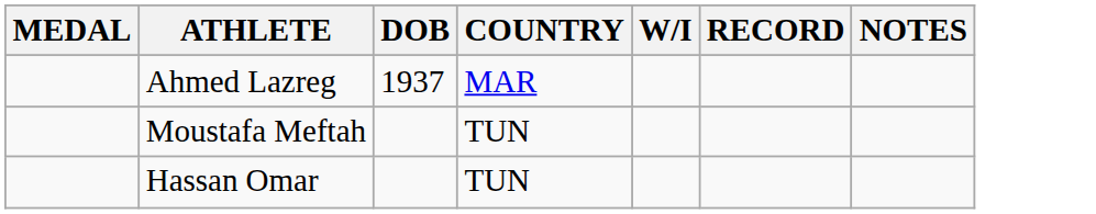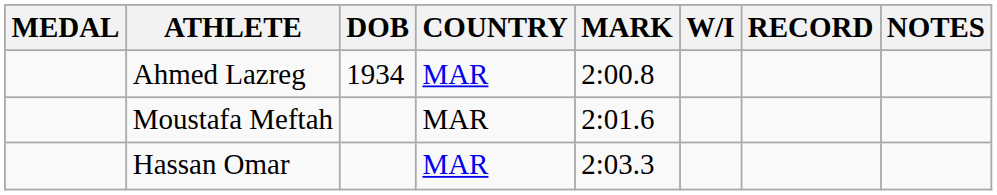 <table class="wikitable">
 <tr>
 <th>MEDAL</th>
 <th>ATHLETE</th>
 <th>DOB</th>
 <th>COUNTRY</th>
+<th>MARK</th>
 <th>W/I</th>
 <th>RECORD</th>
 <th>NOTES</th>
 </tr>
 <tr>
 <td></td>
 <td>Ahmed Lazreg</td>
-<td>1937</td>
+<td>1934</td>
 <td><a href='#'>MAR</a></td>
+<td>2:00.8</td>
 <td></td>
 <td></td>
 <td></td>
 </tr>
 <tr>
 <td></td>
 <td>Moustafa Meftah</td>
 <td></td>
-<td>TUN</td>
+<td>MAR</td>
+<td>2:01.6</td>
 <td></td>
 <td></td>
 <td></td>
 </tr>
 <tr>
 <td></td>
 <td>Hassan Omar</td>
 <td></td>
-<td>TUN</td>
+<td><a href='#'>MAR</a></td>
+<td>2:03.3</td>
 <td></td>
 <td></td>
 <td></td>
 </tr>
 </table>
